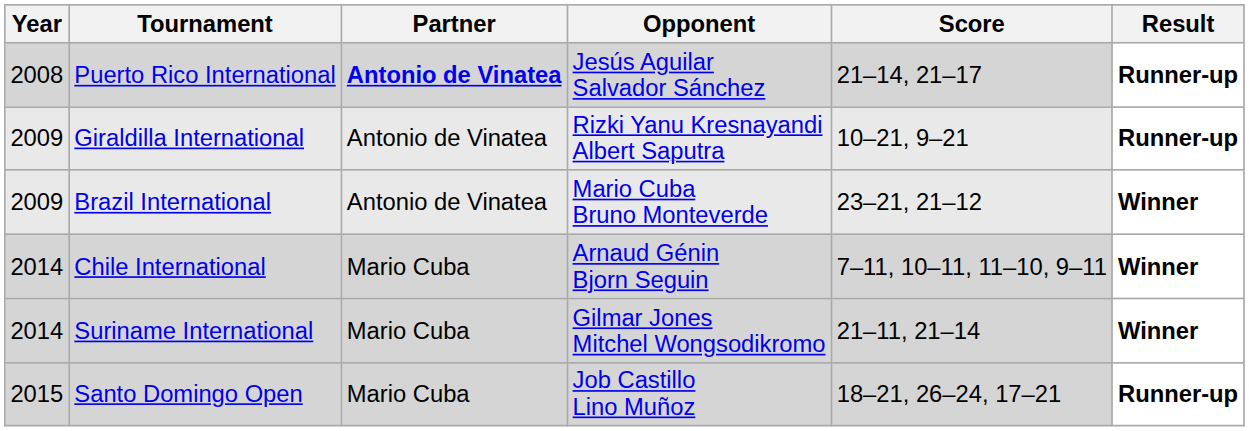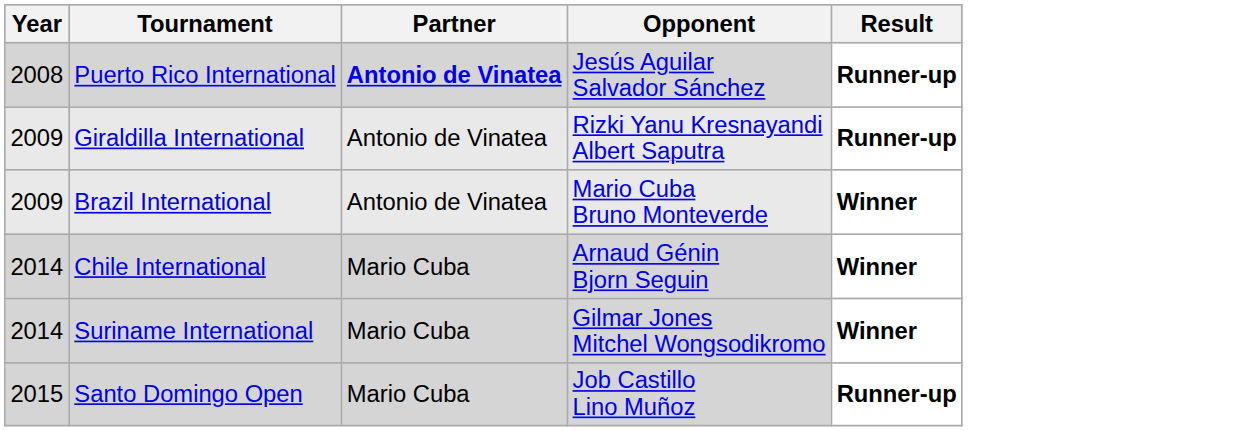 <table class="sortable wikitable" style="font-size: 90%;">
 <tr>
 <th>Year</th>
 <th>Tournament</th>
 <th>Partner</th>
 <th>Opponent</th>
-<th>Score</th>
 <th>Result</th>
 </tr>
 <tr style="background:#D5D5D5">
 <td align="center">2008</td>
 <td align="left"><a href='#'>Puerto Rico International</a></td>
 <td align="left"><strong> <a href='#'>Antonio de Vinatea</a></strong></td>
 <td align="left"> <a href='#'>Jesús Aguilar</a><br> <a href='#'>Salvador Sánchez</a></td>
-<td align="left">21–14, 21–17</td>
 <td style="text-align:left; background:white"> <strong>Runner-up</strong></td>
 </tr>
 <tr style="background:#E9E9E9">
 <td align="center">2009</td>
 <td align="left"><a href='#'>Giraldilla International</a></td>
 <td align="left"> Antonio de Vinatea</td>
 <td align="left"> <a href='#'>Rizki Yanu Kresnayandi</a><br> <a href='#'>Albert Saputra</a></td>
-<td align="left">10–21, 9–21</td>
 <td style="text-align:left; background:white"> <strong>Runner-up</strong></td>
 </tr>
 <tr style="background:#E9E9E9">
 <td align="center">2009</td>
 <td align="left"><a href='#'>Brazil International</a></td>
 <td align="left"> Antonio de Vinatea</td>
 <td align="left"> <a href='#'>Mario Cuba</a><br> <a href='#'>Bruno Monteverde</a></td>
-<td align="left">23–21, 21–12</td>
 <td style="text-align:left; background:white"> <strong>Winner</strong></td>
 </tr>
 <tr style="background:#D5D5D5">
 <td align="center">2014</td>
 <td align="left"><a href='#'>Chile International</a></td>
 <td align="left"> Mario Cuba</td>
 <td align="left"> <a href='#'>Arnaud Génin</a><br> <a href='#'>Bjorn Seguin</a></td>
-<td align="left">7–11, 10–11, 11–10, 9–11</td>
 <td style="text-align:left; background:white"> <strong>Winner</strong></td>
 </tr>
 <tr style="background:#D5D5D5">
 <td align="center">2014</td>
 <td align="left"><a href='#'>Suriname International</a></td>
 <td align="left"> Mario Cuba</td>
 <td align="left"> <a href='#'>Gilmar Jones</a><br> <a href='#'>Mitchel Wongsodikromo</a></td>
-<td align="left">21–11, 21–14</td>
 <td style="text-align:left; background:white"> <strong>Winner</strong></td>
 </tr>
 <tr style="background:#D5D5D5">
 <td align="center">2015</td>
 <td align="left"><a href='#'>Santo Domingo Open</a></td>
 <td align="left"> Mario Cuba</td>
 <td align="left"> <a href='#'>Job Castillo</a><br> <a href='#'>Lino Muñoz</a></td>
-<td align="left">18–21, 26–24, 17–21</td>
 <td style="text-align:left; background:white"> <strong>Runner-up</strong></td>
 </tr>
 </table>
